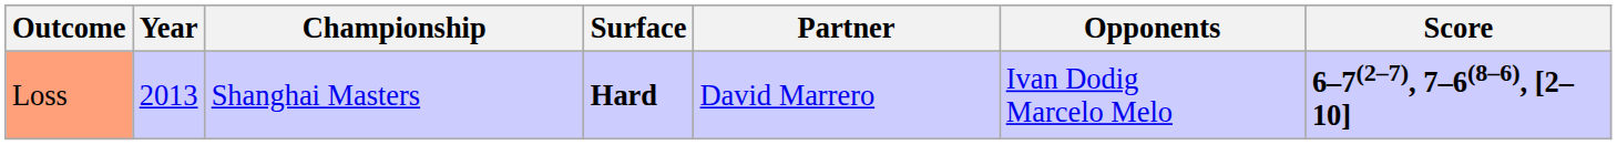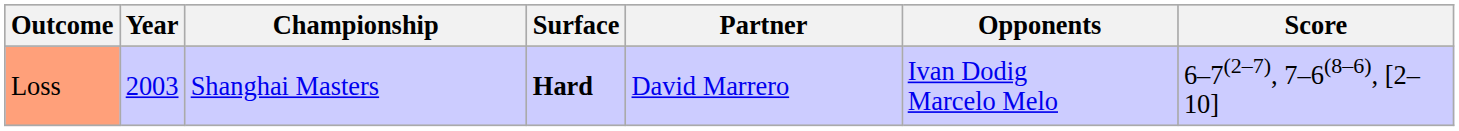 <table class="sortable wikitable">
 <tr>
 <th>Outcome</th>
 <th>Year</th>
 <th width=200>Championship</th>
 <th>Surface</th>
 <th width=160>Partner</th>
 <th width=160>Opponents</th>
 <th width=160>Score</th>
 </tr>
 <tr bgcolor=CCCCFF>
 <td bgcolor=FFA07A>Loss</td>
-<td><a href='#'>2013</a></td>
+<td><a href='#'>2003</a></td>
 <td><a href='#'>Shanghai Masters</a></td>
 <td><strong>Hard</strong></td>
 <td> <a href='#'>David Marrero</a></td>
 <td> <a href='#'>Ivan Dodig</a><br> <a href='#'>Marcelo Melo</a></td>
-<td><strong>6–7<sup>(2–7)</sup>, 7–6<sup>(8–6)</sup>, [2–10]</strong></td>
+<td>6–7<sup>(2–7)</sup>, 7–6<sup>(8–6)</sup>, [2–10]</td>
 </tr>
 </table>
